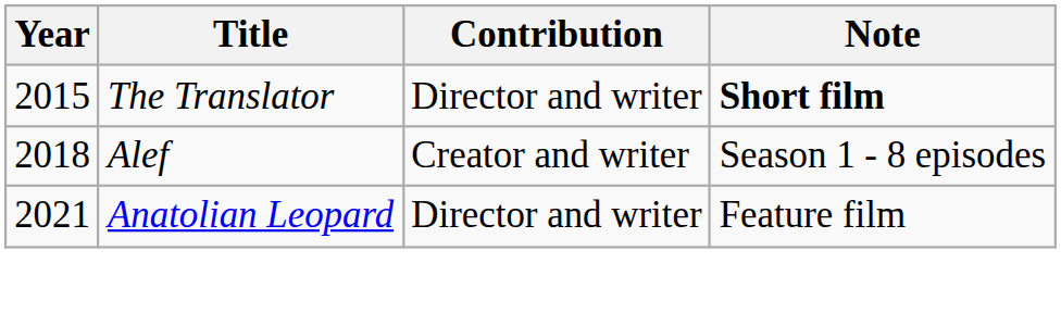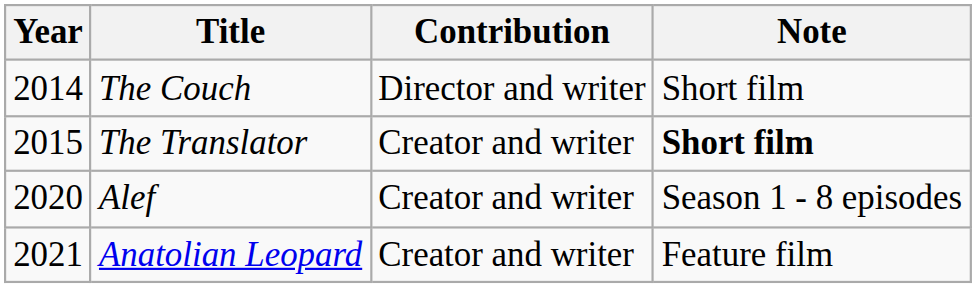 <table class="wikitable sortable">
 <tr>
 <th>Year</th>
 <th>Title</th>
 <th>Contribution</th>
 <th>Note</th>
 </tr>
 <tr>
+<td>2014</td>
+<td><em>The Couch</em></td>
+<td>Director and writer</td>
+<td>Short film</td>
+</tr>
+<tr>
 <td>2015</td>
 <td><em>The Translator</em></td>
-<td>Director and writer</td>
+<td>Creator and writer</td>
 <td><strong>Short film</strong></td>
 </tr>
 <tr>
-<td>2018</td>
+<td>2020</td>
 <td><em>Alef</em></td>
 <td>Creator and writer</td>
 <td>Season 1 - 8 episodes</td>
 </tr>
 <tr>
 <td>2021</td>
 <td><em><a href='#'>Anatolian Leopard</a></em></td>
-<td>Director and writer</td>
+<td>Creator and writer</td>
 <td>Feature film</td>
 </tr>
 </table>
